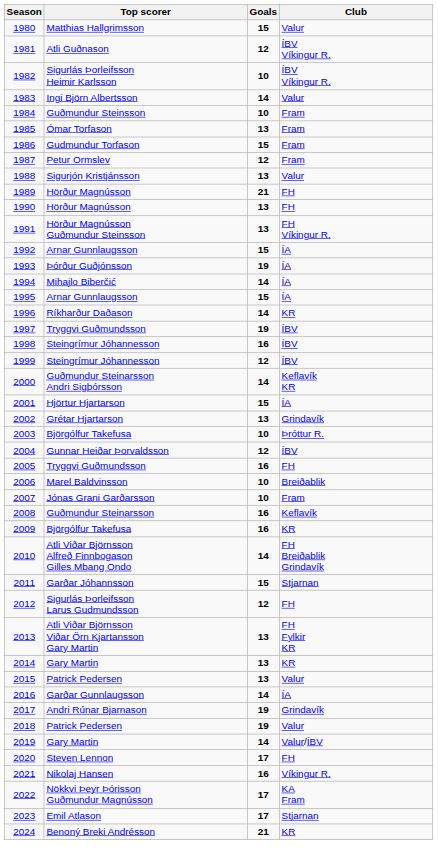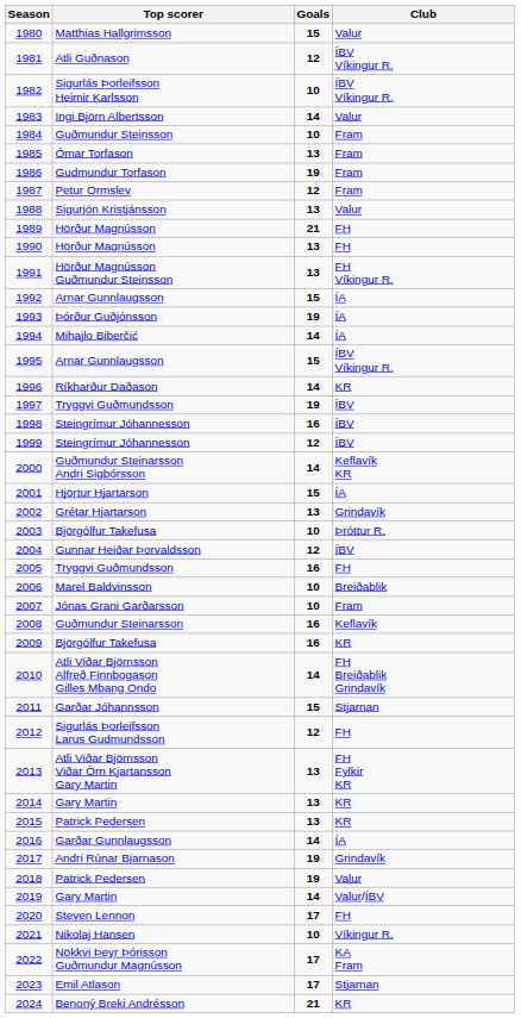 <table class="wikitable">
 <tr>
 <th>Season</th>
 <th align="left" style="width: 20em">Top scorer</th>
 <th>Goals</th>
 <th align="left" style="width: 15em">Club</th>
 </tr>
 <tr>
 <td align="center"><a href='#'>1980</a></td>
 <td> <a href='#'>Matthias Hallgrimsson</a></td>
 <td align="center"><strong>15</strong></td>
 <td><a href='#'>Valur</a></td>
 </tr>
 <tr>
 <td align="center"><a href='#'>1981</a></td>
 <td> <a href='#'>Atli Guðnason</a></td>
 <td align="center"><strong>12</strong></td>
 <td><a href='#'>ÍBV</a><br><a href='#'>Víkingur R.</a></td>
 </tr>
 <tr>
 <td align="center"><a href='#'>1982</a></td>
 <td> <a href='#'>Sigurlás Þorleifsson</a><br> <a href='#'>Heimir Karlsson</a></td>
 <td align="center"><strong>10</strong></td>
 <td><a href='#'>ÍBV</a><br><a href='#'>Víkingur R.</a></td>
 </tr>
 <tr>
 <td align="center"><a href='#'>1983</a></td>
 <td> <a href='#'>Ingi Björn Albertsson</a></td>
 <td align="center"><strong>14</strong></td>
 <td><a href='#'>Valur</a></td>
 </tr>
 <tr>
 <td align="center"><a href='#'>1984</a></td>
 <td> <a href='#'>Guðmundur Steinsson</a></td>
 <td align="center"><strong>10</strong></td>
 <td><a href='#'>Fram</a></td>
 </tr>
 <tr>
 <td align="center"><a href='#'>1985</a></td>
 <td> <a href='#'>Ómar Torfason</a></td>
 <td align="center"><strong>13</strong></td>
 <td><a href='#'>Fram</a></td>
 </tr>
 <tr>
 <td align="center"><a href='#'>1986</a></td>
 <td> <a href='#'>Gudmundur Torfason</a></td>
-<td align="center"><strong>15</strong></td>
+<td align="center"><strong>19</strong></td>
 <td><a href='#'>Fram</a></td>
 </tr>
 <tr>
 <td align="center"><a href='#'>1987</a></td>
 <td> <a href='#'>Petur Ormslev</a></td>
 <td align="center"><strong>12</strong></td>
 <td><a href='#'>Fram</a></td>
 </tr>
 <tr>
 <td align="center"><a href='#'>1988</a></td>
 <td> <a href='#'>Sigurjón Kristjánsson</a></td>
 <td align="center"><strong>13</strong></td>
 <td><a href='#'>Valur</a></td>
 </tr>
 <tr>
 <td align="center"><a href='#'>1989</a></td>
 <td> <a href='#'>Hörður Magnússon</a></td>
 <td align="center"><strong>21</strong></td>
 <td><a href='#'>FH</a></td>
 </tr>
 <tr>
 <td align="center"><a href='#'>1990</a></td>
 <td> <a href='#'>Hörður Magnússon</a></td>
 <td align="center"><strong>13</strong></td>
 <td><a href='#'>FH</a></td>
 </tr>
 <tr>
 <td align="center"><a href='#'>1991</a></td>
 <td> <a href='#'>Hörður Magnússon</a><br> <a href='#'>Guðmundur Steinsson</a></td>
 <td align="center"><strong>13</strong></td>
 <td><a href='#'>FH</a><br><a href='#'>Víkingur R.</a></td>
 </tr>
 <tr>
 <td align="center"><a href='#'>1992</a></td>
 <td> <a href='#'>Arnar Gunnlaugsson</a></td>
 <td align="center"><strong>15</strong></td>
 <td><a href='#'>ÍA</a></td>
 </tr>
 <tr>
 <td align="center"><a href='#'>1993</a></td>
 <td> <a href='#'>Þórður Guðjónsson</a></td>
 <td align="center"><strong>19</strong></td>
 <td><a href='#'>ÍA</a></td>
 </tr>
 <tr>
 <td align="center"><a href='#'>1994</a></td>
 <td> <a href='#'>Mihajlo Biberčić</a></td>
 <td align="center"><strong>14</strong></td>
 <td><a href='#'>ÍA</a></td>
 </tr>
 <tr>
 <td align="center"><a href='#'>1995</a></td>
 <td> <a href='#'>Arnar Gunnlaugsson</a></td>
 <td align="center"><strong>15</strong></td>
-<td><a href='#'>ÍA</a></td>
+<td><a href='#'>ÍBV</a><br><a href='#'>Víkingur R.</a></td>
 </tr>
 <tr>
 <td align="center"><a href='#'>1996</a></td>
 <td> <a href='#'>Ríkharður Daðason</a></td>
 <td align="center"><strong>14</strong></td>
 <td><a href='#'>KR</a></td>
 </tr>
 <tr>
 <td align="center"><a href='#'>1997</a></td>
 <td> <a href='#'>Tryggvi Guðmundsson</a></td>
 <td align="center"><strong>19</strong></td>
 <td><a href='#'>ÍBV</a></td>
 </tr>
 <tr>
 <td align="center"><a href='#'>1998</a></td>
 <td> <a href='#'>Steingrímur Jóhannesson</a></td>
 <td align="center"><strong>16</strong></td>
 <td><a href='#'>ÍBV</a></td>
 </tr>
 <tr>
 <td align="center"><a href='#'>1999</a></td>
 <td> <a href='#'>Steingrímur Jóhannesson</a></td>
 <td align="center"><strong>12</strong></td>
 <td><a href='#'>ÍBV</a></td>
 </tr>
 <tr>
 <td align="center"><a href='#'>2000</a></td>
 <td> <a href='#'>Guðmundur Steinarsson</a><br> <a href='#'>Andri Sigþórsson</a></td>
 <td align="center"><strong>14</strong></td>
 <td><a href='#'>Keflavík</a><br><a href='#'>KR</a></td>
 </tr>
 <tr>
 <td align="center"><a href='#'>2001</a></td>
 <td> <a href='#'>Hjörtur Hjartarson</a></td>
 <td align="center"><strong>15</strong></td>
 <td><a href='#'>ÍA</a></td>
 </tr>
 <tr>
 <td align="center"><a href='#'>2002</a></td>
 <td> <a href='#'>Grétar Hjartarson</a></td>
 <td align="center"><strong>13</strong></td>
 <td><a href='#'>Grindavík</a></td>
 </tr>
 <tr>
 <td align="center"><a href='#'>2003</a></td>
 <td> <a href='#'>Björgólfur Takefusa</a></td>
 <td align="center"><strong>10</strong></td>
 <td><a href='#'>Þróttur R.</a></td>
 </tr>
 <tr>
 <td align="center"><a href='#'>2004</a></td>
 <td> <a href='#'>Gunnar Heiðar Þorvaldsson</a></td>
 <td align="center"><strong>12</strong></td>
 <td><a href='#'>ÍBV</a></td>
 </tr>
 <tr>
 <td align="center"><a href='#'>2005</a></td>
 <td> <a href='#'>Tryggvi Guðmundsson</a></td>
 <td align="center"><strong>16</strong></td>
 <td><a href='#'>FH</a></td>
 </tr>
 <tr>
 <td align="center"><a href='#'>2006</a></td>
 <td> <a href='#'>Marel Baldvinsson</a></td>
 <td align="center"><strong>10</strong></td>
 <td><a href='#'>Breiðablik</a></td>
 </tr>
 <tr>
 <td align="center"><a href='#'>2007</a></td>
 <td> <a href='#'>Jónas Grani Garðarsson</a></td>
 <td align="center"><strong>10</strong></td>
 <td><a href='#'>Fram</a></td>
 </tr>
 <tr>
 <td align="center"><a href='#'>2008</a></td>
 <td> <a href='#'>Guðmundur Steinarsson</a></td>
 <td align="center"><strong>16</strong></td>
 <td><a href='#'>Keflavík</a></td>
 </tr>
 <tr>
 <td align="center"><a href='#'>2009</a></td>
 <td> <a href='#'>Björgólfur Takefusa</a></td>
 <td align="center"><strong>16</strong></td>
 <td><a href='#'>KR</a></td>
 </tr>
 <tr>
 <td align="center"><a href='#'>2010</a></td>
 <td> <a href='#'>Atli Viðar Björnsson</a><br> <a href='#'>Alfreð Finnbogason</a><br> <a href='#'>Gilles Mbang Ondo</a></td>
 <td align="center"><strong>14</strong></td>
 <td><a href='#'>FH</a><br><a href='#'>Breiðablik</a><br><a href='#'>Grindavík</a></td>
 </tr>
 <tr>
 <td align="center"><a href='#'>2011</a></td>
 <td> <a href='#'>Garðar Jóhannsson</a></td>
 <td align="center"><strong>15</strong></td>
 <td><a href='#'>Stjarnan</a></td>
 </tr>
 <tr>
 <td align="center"><a href='#'>2012</a></td>
 <td> <a href='#'>Sigurlás Þorleifsson</a><br> <a href='#'>Larus Gudmundsson</a></td>
 <td align="center"><strong>12</strong></td>
 <td><a href='#'>FH</a></td>
 </tr>
 <tr>
 <td align="center"><a href='#'>2013</a></td>
 <td> <a href='#'>Atli Viðar Björnsson</a><br> <a href='#'>Viðar Örn Kjartansson</a><br> <a href='#'>Gary Martin</a></td>
 <td align="center"><strong>13</strong></td>
 <td><a href='#'>FH</a><br><a href='#'>Fylkir</a><br><a href='#'>KR</a></td>
 </tr>
 <tr>
 <td align="center"><a href='#'>2014</a></td>
 <td> <a href='#'>Gary Martin</a></td>
 <td align="center"><strong>13</strong></td>
 <td><a href='#'>KR</a></td>
 </tr>
 <tr>
 <td align="center"><a href='#'>2015</a></td>
 <td> <a href='#'>Patrick Pedersen</a></td>
 <td align="center"><strong>13</strong></td>
-<td><a href='#'>Valur</a></td>
+<td><a href='#'>KR</a></td>
 </tr>
 <tr>
 <td align="center"><a href='#'>2016</a></td>
 <td> <a href='#'>Garðar Gunnlaugsson</a></td>
 <td align="center"><strong>14</strong></td>
 <td><a href='#'>ÍA</a></td>
 </tr>
 <tr>
 <td align="center"><a href='#'>2017</a></td>
 <td> <a href='#'>Andri Rúnar Bjarnason</a></td>
 <td align="center"><strong>19</strong></td>
 <td><a href='#'>Grindavík</a></td>
 </tr>
 <tr>
 <td align="center"><a href='#'>2018</a></td>
 <td> <a href='#'>Patrick Pedersen</a></td>
 <td align="center"><strong>19</strong></td>
 <td><a href='#'>Valur</a></td>
 </tr>
 <tr>
 <td align="center"><a href='#'>2019</a></td>
 <td> <a href='#'>Gary Martin</a></td>
 <td align="center"><strong>14</strong></td>
 <td><a href='#'>Valur</a>/<a href='#'>ÍBV</a></td>
 </tr>
 <tr>
 <td align="center"><a href='#'>2020</a></td>
 <td> <a href='#'>Steven Lennon</a></td>
 <td align="center"><strong>17</strong></td>
 <td><a href='#'>FH</a></td>
 </tr>
 <tr>
 <td align="center"><a href='#'>2021</a></td>
 <td> <a href='#'>Nikolaj Hansen</a></td>
-<td align="center"><strong>16</strong></td>
+<td align="center"><strong>10</strong></td>
 <td><a href='#'>Víkingur R.</a></td>
 </tr>
 <tr>
 <td align="center"><a href='#'>2022</a></td>
 <td> <a href='#'>Nökkvi Þeyr Þórisson</a><br> <a href='#'>Guðmundur Magnússon</a></td>
 <td align="center"><strong>17</strong></td>
 <td><a href='#'>KA</a><br><a href='#'>Fram</a></td>
 </tr>
 <tr>
 <td align="center"><a href='#'>2023</a></td>
 <td> <a href='#'>Emil Atlason</a></td>
 <td align="center"><strong>17</strong></td>
 <td><a href='#'>Stjarnan</a></td>
 </tr>
 <tr>
 <td align="center"><a href='#'>2024</a></td>
 <td> <a href='#'>Benoný Breki Andrésson</a></td>
 <td align="center"><strong>21</strong></td>
 <td><a href='#'>KR</a></td>
 </tr>
 </table>
